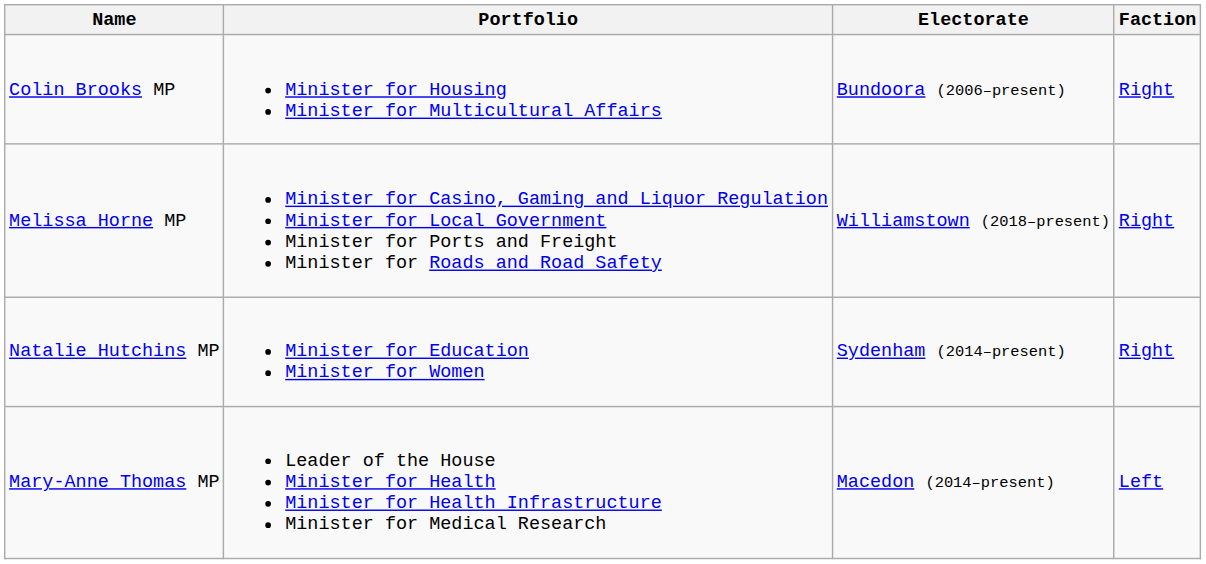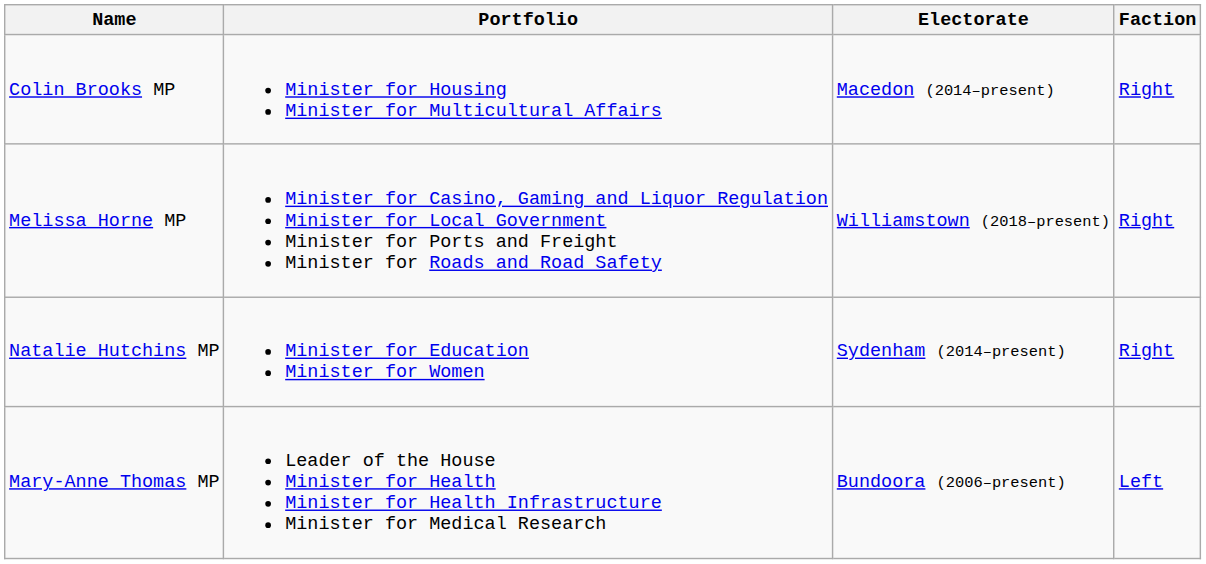 <table class="wikitable">
 <tr>
 <th><strong>Name</strong></th>
 <th><strong>Portfolio</strong></th>
 <th><strong>Electorate</strong></th>
 <th><strong>Faction</strong></th>
 </tr>
 <tr>
 <td><a href='#'>Colin Brooks</a> MP</td>
 <td><br><ul><li><a href='#'>Minister for Housing</a></li><li><a href='#'>Minister for Multicultural Affairs</a></li></ul></td>
-<td><a href='#'>Bundoora</a> <small>(2006–present)</small></td>
+<td><a href='#'>Macedon</a> <small>(2014–present)</small></td>
 <td><a href='#'>Right</a></td>
 </tr>
 <tr>
 <td><a href='#'>Melissa Horne</a> MP</td>
 <td><br><ul><li><a href='#'>Minister for Casino, Gaming and Liquor Regulation</a></li><li><a href='#'>Minister for Local Government</a></li><li>Minister for Ports and Freight</li><li>Minister for <a href='#'>Roads and Road Safety</a></li></ul></td>
 <td><a href='#'>Williamstown</a> <small>(2018–present)</small></td>
 <td><a href='#'>Right</a></td>
 </tr>
 <tr>
 <td><a href='#'>Natalie Hutchins</a> MP</td>
 <td><br><ul><li><a href='#'>Minister for Education</a></li><li><a href='#'>Minister for Women</a></li></ul></td>
 <td><a href='#'>Sydenham</a> <small>(2014–present)</small></td>
 <td><a href='#'>Right</a></td>
 </tr>
 <tr>
 <td><a href='#'>Mary-Anne Thomas</a> MP</td>
 <td><br><ul><li>Leader of the House</li><li><a href='#'>Minister for Health</a></li><li><a href='#'>Minister for Health Infrastructure</a></li><li>Minister for Medical Research</li></ul></td>
-<td><a href='#'>Macedon</a> <small>(2014–present)</small></td>
+<td><a href='#'>Bundoora</a> <small>(2006–present)</small></td>
 <td><a href='#'>Left</a></td>
 </tr>
 </table>
